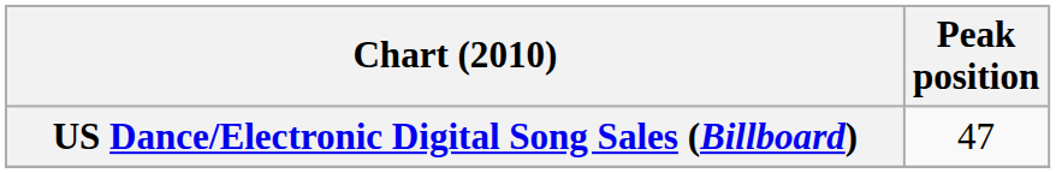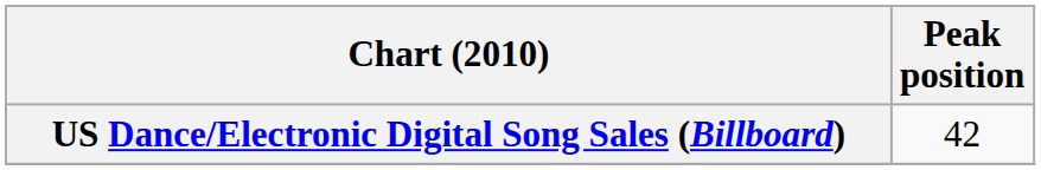 <table class="wikitable sortable plainrowheaders" style="text-align:center">
 <tr>
 <th scope="col" style="width:23.6em;">Chart (2010)</th>
 <th scope="col">Peak<br>position</th>
 </tr>
 <tr>
 <th scope="row">US <a href='#'>Dance/Electronic Digital Song Sales</a> (<em><a href='#'>Billboard</a></em>)</th>
-<td>47</td>
+<td>42</td>
 </tr>
 <tr>
 </tr>
 <tr>
 </tr>
 </table>
